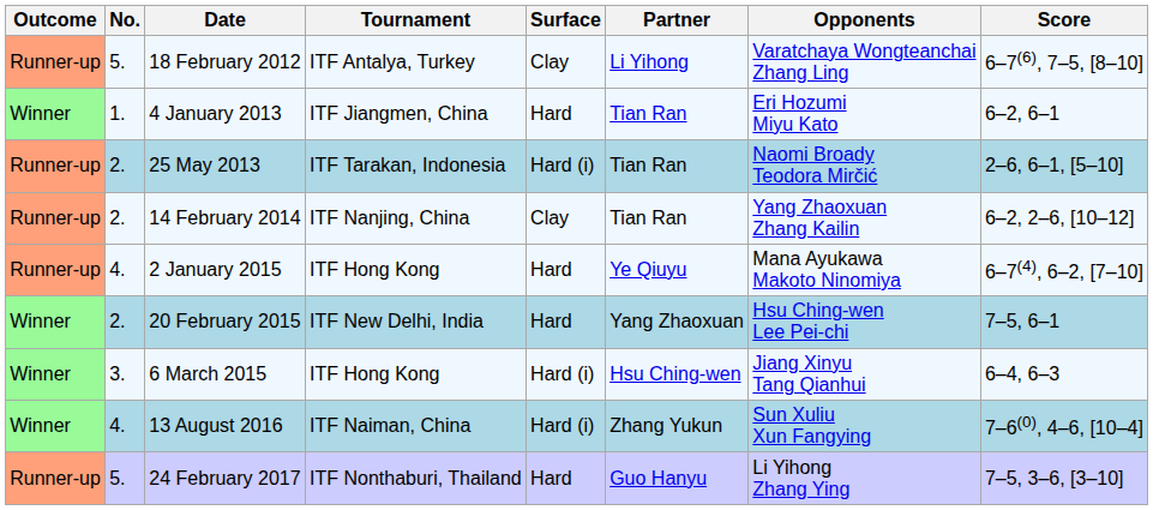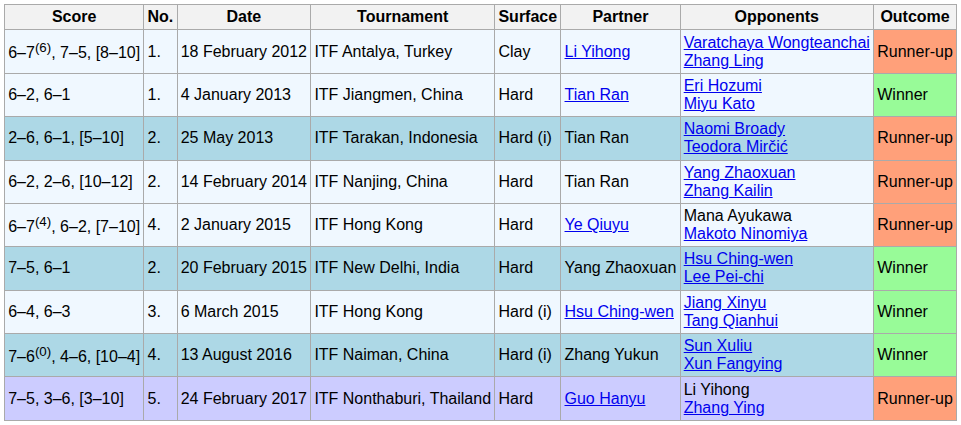 <table class="sortable wikitable">
 <tr>
-<th>Outcome</th>
+<th class="unsortable">Score</th>
 <th>No.</th>
 <th>Date</th>
 <th>Tournament</th>
 <th>Surface</th>
 <th>Partner</th>
 <th>Opponents</th>
-<th class="unsortable">Score</th>
+<th>Outcome</th>
 </tr>
 <tr style="background:#f0f8ff;">
-<td style="background:#ffa07a;">Runner-up</td>
-<td>5.</td>
+<td>6–7<sup>(6)</sup>, 7–5, [8–10]</td>
+<td>1.</td>
 <td>18 February 2012</td>
 <td>ITF Antalya, Turkey</td>
 <td>Clay</td>
 <td> <a href='#'>Li Yihong</a></td>
 <td> <a href='#'>Varatchaya Wongteanchai</a> <br>  <a href='#'>Zhang Ling</a></td>
-<td>6–7<sup>(6)</sup>, 7–5, [8–10]</td>
+<td style="background:#ffa07a;">Runner-up</td>
 </tr>
 <tr style="background:#f0f8ff;">
-<td style="background:#98fb98;">Winner</td>
+<td>6–2, 6–1</td>
 <td>1.</td>
 <td>4 January 2013</td>
 <td>ITF Jiangmen, China</td>
 <td>Hard</td>
 <td> <a href='#'>Tian Ran</a></td>
 <td> <a href='#'>Eri Hozumi</a> <br>  <a href='#'>Miyu Kato</a></td>
-<td>6–2, 6–1</td>
+<td style="background:#98fb98;">Winner</td>
 </tr>
 <tr style="background:lightblue;">
-<td style="background:#ffa07a;">Runner-up</td>
+<td>2–6, 6–1, [5–10]</td>
 <td>2.</td>
 <td>25 May 2013</td>
 <td>ITF Tarakan, Indonesia</td>
 <td>Hard (i)</td>
 <td> Tian Ran</td>
 <td> <a href='#'>Naomi Broady</a> <br>  <a href='#'>Teodora Mirčić</a></td>
-<td>2–6, 6–1, [5–10]</td>
+<td style="background:#ffa07a;">Runner-up</td>
 </tr>
 <tr style="background:#f0f8ff;">
-<td style="background:#ffa07a;">Runner-up</td>
+<td>6–2, 2–6, [10–12]</td>
 <td>2.</td>
 <td>14 February 2014</td>
 <td>ITF Nanjing, China</td>
-<td>Clay</td>
+<td>Hard</td>
 <td> Tian Ran</td>
 <td> <a href='#'>Yang Zhaoxuan</a> <br>  <a href='#'>Zhang Kailin</a></td>
-<td>6–2, 2–6, [10–12]</td>
+<td style="background:#ffa07a;">Runner-up</td>
 </tr>
 <tr style="background:#f0f8ff;">
-<td style="background:#ffa07a;">Runner-up</td>
+<td>6–7<sup>(4)</sup>, 6–2, [7–10]</td>
 <td>4.</td>
 <td>2 January 2015</td>
 <td>ITF Hong Kong</td>
 <td>Hard</td>
 <td> <a href='#'>Ye Qiuyu</a></td>
 <td> Mana Ayukawa <br>  <a href='#'>Makoto Ninomiya</a></td>
-<td>6–7<sup>(4)</sup>, 6–2, [7–10]</td>
+<td style="background:#ffa07a;">Runner-up</td>
 </tr>
 <tr style="background:lightblue;">
-<td style="background:#98fb98;">Winner</td>
+<td>7–5, 6–1</td>
 <td>2.</td>
 <td>20 February 2015</td>
 <td>ITF New Delhi, India</td>
 <td>Hard</td>
 <td> Yang Zhaoxuan</td>
 <td> <a href='#'>Hsu Ching-wen</a> <br>  <a href='#'>Lee Pei-chi</a></td>
-<td>7–5, 6–1</td>
+<td style="background:#98fb98;">Winner</td>
 </tr>
 <tr style="background:#f0f8ff;">
-<td style="background:#98fb98;">Winner</td>
+<td>6–4, 6–3</td>
 <td>3.</td>
 <td>6 March 2015</td>
 <td>ITF Hong Kong</td>
 <td>Hard (i)</td>
 <td> <a href='#'>Hsu Ching-wen</a></td>
 <td> <a href='#'>Jiang Xinyu</a> <br>  <a href='#'>Tang Qianhui</a></td>
-<td>6–4, 6–3</td>
+<td style="background:#98fb98;">Winner</td>
 </tr>
 <tr style="background:lightblue;">
-<td style="background:#98fb98;">Winner</td>
+<td>7–6<sup>(0)</sup>, 4–6, [10–4]</td>
 <td>4.</td>
 <td>13 August 2016</td>
 <td>ITF Naiman, China</td>
 <td>Hard (i)</td>
 <td> Zhang Yukun</td>
 <td> <a href='#'>Sun Xuliu</a> <br>  <a href='#'>Xun Fangying</a></td>
-<td>7–6<sup>(0)</sup>, 4–6, [10–4]</td>
+<td style="background:#98fb98;">Winner</td>
 </tr>
 <tr style="background:#ccccff;">
-<td style="background:#ffa07a;">Runner-up</td>
+<td>7–5, 3–6, [3–10]</td>
 <td>5.</td>
 <td>24 February 2017</td>
 <td>ITF Nonthaburi, Thailand</td>
 <td>Hard</td>
 <td> <a href='#'>Guo Hanyu</a></td>
 <td> Li Yihong <br>  <a href='#'>Zhang Ying</a></td>
-<td>7–5, 3–6, [3–10]</td>
+<td style="background:#ffa07a;">Runner-up</td>
 </tr>
 </table>
